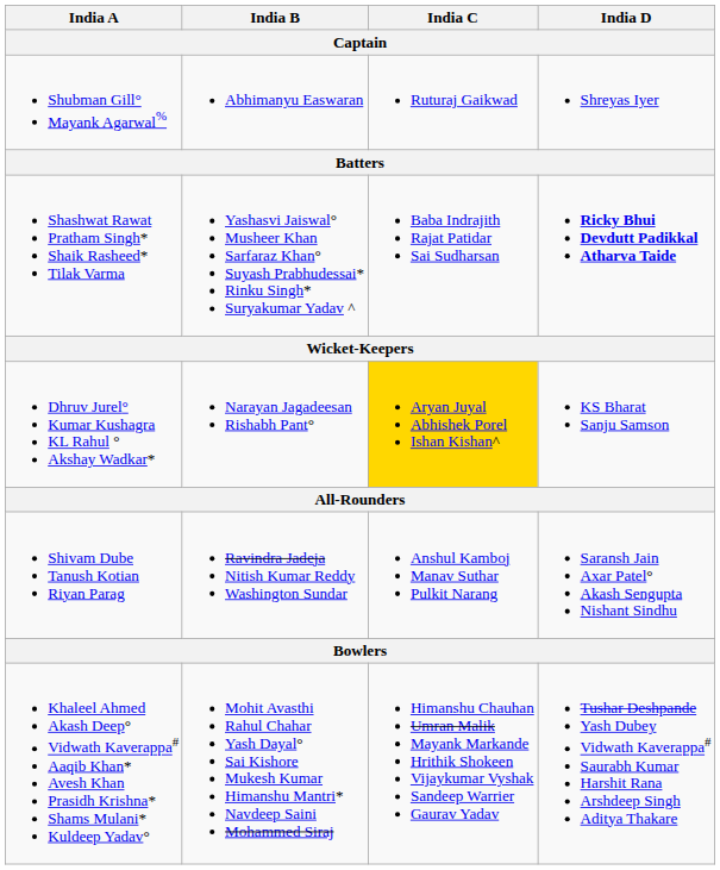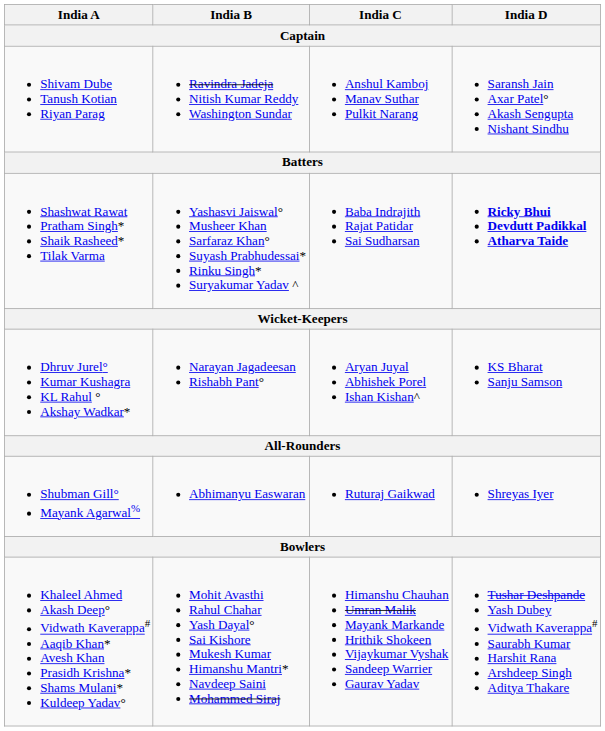 <table class="wikitable">
 <tr>
 <th>India A</th>
 <th>India B</th>
 <th>India C</th>
 <th>India D</th>
 </tr>
 <tr>
 <th colspan=4>Captain</th>
 </tr>
 <tr>
-<td valign=top><br><ul><li><a href='#'>Shubman Gill°</a></li><li><a href='#'>Mayank Agarwal<sup>%</sup></a></li></ul></td>
-<td valign=top><br><ul><li><a href='#'>Abhimanyu Easwaran</a></li></ul></td>
-<td valign=top><br><ul><li><a href='#'>Ruturaj Gaikwad</a></li></ul></td>
-<td valign=top><br><ul><li><a href='#'>Shreyas Iyer</a></li></ul></td>
+<td valign=top><br><ul><li><a href='#'>Shivam Dube</a></li><li><a href='#'>Tanush Kotian</a></li><li><a href='#'>Riyan Parag</a></li></ul></td>
+<td valign=top><br><ul><li><s><a href='#'>Ravindra Jadeja</a></s></li><li><a href='#'>Nitish Kumar Reddy</a></li><li><a href='#'>Washington Sundar</a></li></ul></td>
+<td valign=top><br><ul><li><a href='#'>Anshul Kamboj</a></li><li><a href='#'>Manav Suthar</a></li><li><a href='#'>Pulkit Narang</a></li></ul></td>
+<td valign=top><br><ul><li><a href='#'>Saransh Jain</a></li><li><a href='#'>Axar Patel</a>°</li><li><a href='#'>Akash Sengupta</a></li><li><a href='#'>Nishant Sindhu</a></li></ul></td>
 </tr>
 <tr>
 <th colspan=4>Batters</th>
 </tr>
 <tr>
 <td valign=top><br><ul><li><a href='#'>Shashwat Rawat</a></li><li><a href='#'>Pratham Singh</a>*</li><li><a href='#'>Shaik Rasheed</a>*</li><li><a href='#'>Tilak Varma</a></li></ul></td>
 <td valign=top><br><ul><li><a href='#'>Yashasvi Jaiswal</a>°</li><li><a href='#'>Musheer Khan</a></li><li><a href='#'>Sarfaraz Khan</a>°</li><li><a href='#'>Suyash Prabhudessai</a>*</li><li><a href='#'>Rinku Singh</a>*</li><li><a href='#'>Suryakumar Yadav</a> ^</li></ul></td>
 <td valign=top><br><ul><li><a href='#'>Baba Indrajith</a></li><li><a href='#'>Rajat Patidar</a></li><li><a href='#'>Sai Sudharsan</a></li></ul></td>
 <td valign=top><strong><br><ul><li><a href='#'>Ricky Bhui</a></li><li><a href='#'>Devdutt Padikkal</a></li><li><a href='#'>Atharva Taide</a></li></ul></strong></td>
 </tr>
 <tr>
 <th colspan=4>Wicket-Keepers</th>
 </tr>
 <tr>
 <td valign=top><br><ul><li><a href='#'>Dhruv Jurel</a><a href='#'>°</a></li><li><a href='#'>Kumar Kushagra</a></li><li><a href='#'>KL Rahul</a> °</li><li><a href='#'>Akshay Wadkar</a>*</li></ul></td>
 <td valign=top><br><ul><li><a href='#'>Narayan Jagadeesan</a></li><li><a href='#'>Rishabh Pant</a>°</li></ul></td>
-<td valign=top style="background: gold;"><br><ul><li><a href='#'>Aryan Juyal</a></li><li><a href='#'>Abhishek Porel</a></li><li><a href='#'>Ishan Kishan</a>^</li></ul></td>
+<td valign=top><br><ul><li><a href='#'>Aryan Juyal</a></li><li><a href='#'>Abhishek Porel</a></li><li><a href='#'>Ishan Kishan</a>^</li></ul></td>
 <td valign=top><br><ul><li><a href='#'>KS Bharat</a></li><li><a href='#'>Sanju Samson</a></li></ul></td>
 </tr>
 <tr>
 <th colspan=4>All-Rounders</th>
 </tr>
 <tr>
-<td valign=top><br><ul><li><a href='#'>Shivam Dube</a></li><li><a href='#'>Tanush Kotian</a></li><li><a href='#'>Riyan Parag</a></li></ul></td>
-<td valign=top><br><ul><li><s><a href='#'>Ravindra Jadeja</a></s></li><li><a href='#'>Nitish Kumar Reddy</a></li><li><a href='#'>Washington Sundar</a></li></ul></td>
-<td valign=top><br><ul><li><a href='#'>Anshul Kamboj</a></li><li><a href='#'>Manav Suthar</a></li><li><a href='#'>Pulkit Narang</a></li></ul></td>
-<td valign=top><br><ul><li><a href='#'>Saransh Jain</a></li><li><a href='#'>Axar Patel</a>°</li><li><a href='#'>Akash Sengupta</a></li><li><a href='#'>Nishant Sindhu</a></li></ul></td>
+<td valign=top><br><ul><li><a href='#'>Shubman Gill°</a></li><li><a href='#'>Mayank Agarwal<sup>%</sup></a></li></ul></td>
+<td valign=top><br><ul><li><a href='#'>Abhimanyu Easwaran</a></li></ul></td>
+<td valign=top><br><ul><li><a href='#'>Ruturaj Gaikwad</a></li></ul></td>
+<td valign=top><br><ul><li><a href='#'>Shreyas Iyer</a></li></ul></td>
 </tr>
 <tr>
 <th colspan=4>Bowlers</th>
 </tr>
 <tr>
 <td valign=top><br><ul><li><a href='#'>Khaleel Ahmed</a></li><li><a href='#'>Akash Deep</a>°</li><li><a href='#'>Vidwath Kaverappa</a><sup>#</sup></li><li><a href='#'>Aaqib Khan</a>*</li><li><a href='#'>Avesh Khan</a></li><li><a href='#'>Prasidh Krishna</a>*</li><li><a href='#'>Shams Mulani</a>*</li><li><a href='#'>Kuldeep Yadav</a>°</li></ul></td>
 <td valign=top><br><ul><li><a href='#'>Mohit Avasthi</a></li><li><a href='#'>Rahul Chahar</a></li><li><a href='#'>Yash Dayal</a>°</li><li><a href='#'>Sai Kishore</a></li><li><a href='#'>Mukesh Kumar</a></li><li><a href='#'>Himanshu Mantri</a>*</li><li><a href='#'>Navdeep Saini</a></li><li><s><a href='#'>Mohammed Siraj</a></s></li></ul></td>
 <td valign=top><br><ul><li><a href='#'>Himanshu Chauhan</a></li><li><s><a href='#'>Umran Malik</a></s></li><li><a href='#'>Mayank Markande</a></li><li><a href='#'>Hrithik Shokeen</a></li><li><a href='#'>Vijaykumar Vyshak</a></li><li><a href='#'>Sandeep Warrier</a></li><li><a href='#'>Gaurav Yadav</a></li></ul></td>
 <td valign=top><br><ul><li><a href='#'><s>Tushar Deshpande</s></a></li><li><a href='#'>Yash Dubey</a></li><li><a href='#'>Vidwath Kaverappa</a><sup>#</sup></li><li><a href='#'>Saurabh Kumar</a></li><li><a href='#'>Harshit Rana</a></li><li><a href='#'>Arshdeep Singh</a></li><li><a href='#'>Aditya Thakare</a></li></ul></td>
 </tr>
 </table>
